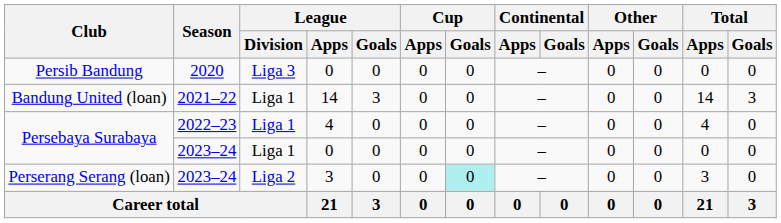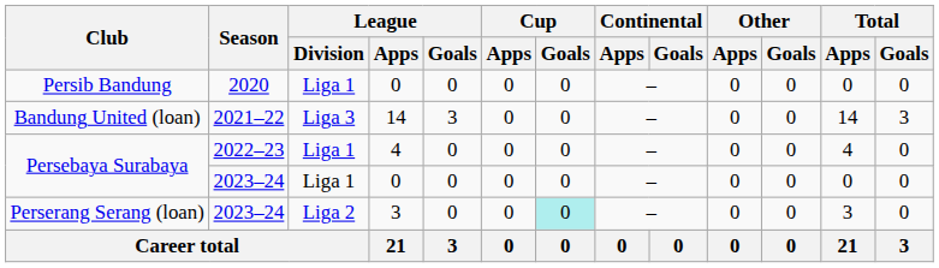 <table class="wikitable" style="text-align: center">
 <tr>
 <th rowspan="2">Club</th>
 <th rowspan="2">Season</th>
 <th colspan="3">League</th>
 <th colspan="2">Cup</th>
 <th colspan="2">Continental</th>
 <th colspan="2">Other</th>
 <th colspan="2">Total</th>
 </tr>
 <tr>
 <th>Division</th>
 <th>Apps</th>
 <th>Goals</th>
 <th>Apps</th>
 <th>Goals</th>
 <th>Apps</th>
 <th>Goals</th>
 <th>Apps</th>
 <th>Goals</th>
 <th>Apps</th>
 <th>Goals</th>
 </tr>
 <tr>
 <td rowspan="1"><a href='#'>Persib Bandung</a></td>
 <td><a href='#'>2020</a></td>
-<td rowspan="1" valign="center"><a href='#'>Liga 3</a></td>
+<td rowspan="1" valign="center"><a href='#'>Liga 1</a></td>
 <td>0</td>
 <td>0</td>
 <td>0</td>
 <td>0</td>
 <td colspan="2">–</td>
 <td>0</td>
 <td>0</td>
 <td>0</td>
 <td>0</td>
 </tr>
 <tr>
 <td rowspan="1"><a href='#'>Bandung United</a> (loan)</td>
 <td><a href='#'>2021–22</a></td>
-<td rowspan="1" valign="center">Liga 1</td>
+<td rowspan="1" valign="center"><a href='#'>Liga 3</a></td>
 <td>14</td>
 <td>3</td>
 <td>0</td>
 <td>0</td>
 <td colspan="2">–</td>
 <td>0</td>
 <td>0</td>
 <td>14</td>
 <td>3</td>
 </tr>
 <tr>
 <td rowspan="2"><a href='#'>Persebaya Surabaya</a></td>
 <td><a href='#'>2022–23</a></td>
 <td rowspan="1" valign="center"><a href='#'>Liga 1</a></td>
 <td>4</td>
 <td>0</td>
 <td>0</td>
 <td>0</td>
 <td colspan="2">–</td>
 <td>0</td>
 <td>0</td>
 <td>4</td>
 <td>0</td>
 </tr>
 <tr>
 <td><a href='#'>2023–24</a></td>
 <td rowspan="1" valign="center">Liga 1</td>
 <td>0</td>
 <td>0</td>
 <td>0</td>
 <td>0</td>
 <td colspan="2">–</td>
 <td>0</td>
 <td>0</td>
 <td>0</td>
 <td>0</td>
 </tr>
 <tr>
 <td rowspan="1"><a href='#'>Perserang Serang</a> (loan)</td>
 <td><a href='#'>2023–24</a></td>
 <td rowspan="1" valign="center"><a href='#'>Liga 2</a></td>
 <td>3</td>
 <td>0</td>
 <td>0</td>
 <td style="background: paleturquoise;">0</td>
 <td colspan="2">–</td>
 <td>0</td>
 <td>0</td>
 <td>3</td>
 <td>0</td>
 </tr>
 <tr>
 <th colspan=3>Career total</th>
 <th>21</th>
 <th>3</th>
 <th>0</th>
 <th>0</th>
 <th>0</th>
 <th>0</th>
 <th>0</th>
 <th>0</th>
 <th>21</th>
 <th>3</th>
 </tr>
 </table>
